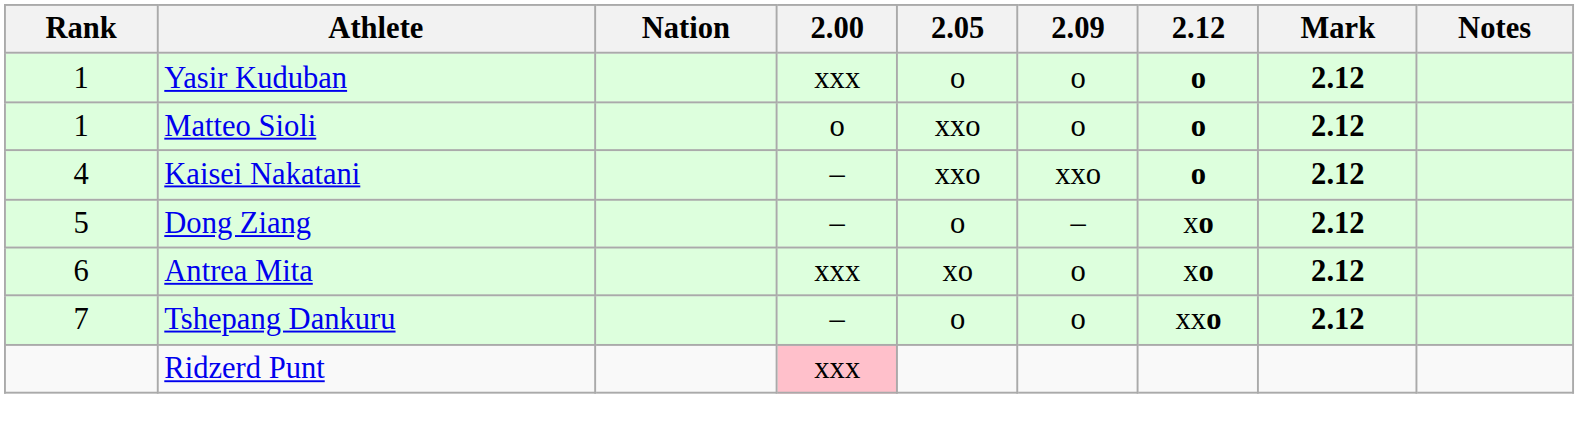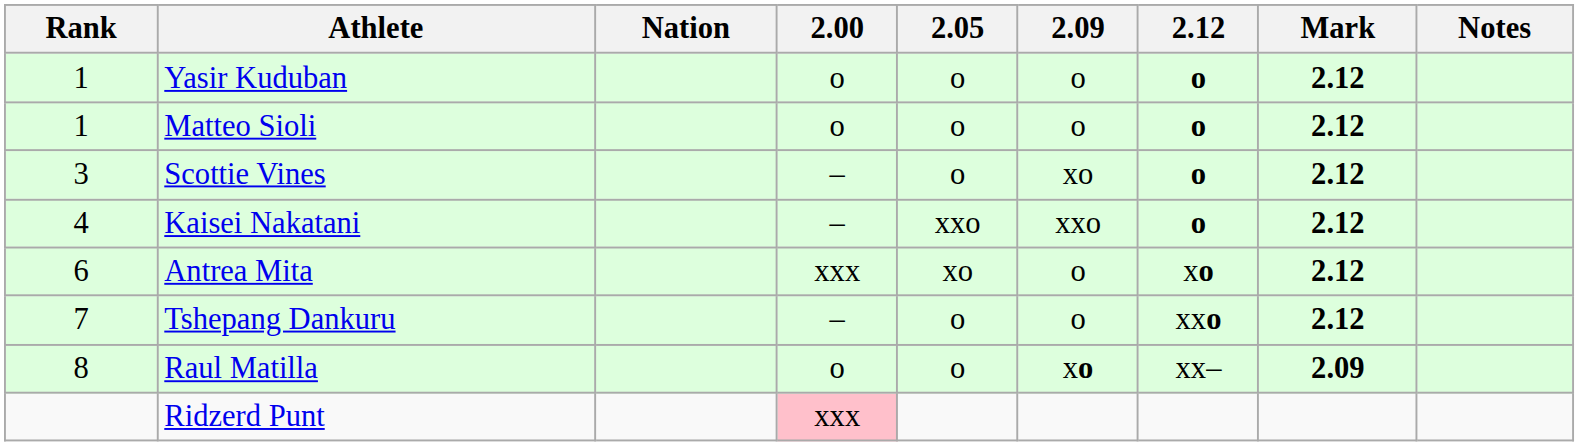 <table class="wikitable sortable" style="text-align:center;width: 65%;">
 <tr>
 <th scope="col">Rank</th>
 <th scope="col">Athlete</th>
 <th scope="col">Nation</th>
 <th scope="col">2.00</th>
 <th scope="col">2.05</th>
 <th scope="col">2.09</th>
 <th scope="col">2.12</th>
 <th scope="col">Mark</th>
 <th scope="col">Notes</th>
 </tr>
 <tr bgcolor=ddffdd>
 <td>1</td>
 <td align=left><a href='#'>Yasir Kuduban</a></td>
 <td align=left></td>
-<td>xxx</td>
+<td>o</td>
 <td>o</td>
 <td>o</td>
 <td><strong>o</strong></td>
 <td><strong>2.12</strong></td>
 <td></td>
 </tr>
 <tr bgcolor=ddffdd>
 <td>1</td>
 <td align=left><a href='#'>Matteo Sioli</a></td>
 <td align=left></td>
 <td>o</td>
-<td>xxo</td>
 <td>o</td>
+<td>o</td>
+<td><strong>o</strong></td>
+<td><strong>2.12</strong></td>
+<td></td>
+</tr>
+<tr bgcolor=ddffdd>
+<td>3</td>
+<td align=left><a href='#'>Scottie Vines</a></td>
+<td align=left></td>
+<td>–</td>
+<td>o</td>
+<td>xo</td>
 <td><strong>o</strong></td>
 <td><strong>2.12</strong></td>
 <td></td>
 </tr>
 <tr bgcolor=ddffdd>
 <td>4</td>
 <td align=left><a href='#'>Kaisei Nakatani</a></td>
 <td align=left></td>
 <td>–</td>
 <td>xxo</td>
 <td>xxo</td>
 <td><strong>o</strong></td>
-<td><strong>2.12</strong></td>
-<td></td>
-</tr>
-<tr bgcolor=ddffdd>
-<td>5</td>
-<td align=left><a href='#'>Dong Ziang</a></td>
-<td align=left></td>
-<td>–</td>
-<td>o</td>
-<td>–</td>
-<td>x<strong>o</strong></td>
 <td><strong>2.12</strong></td>
 <td></td>
 </tr>
 <tr bgcolor=ddffdd>
 <td>6</td>
 <td align=left><a href='#'>Antrea Mita</a></td>
 <td align=left></td>
 <td>xxx</td>
 <td>xo</td>
 <td>o</td>
 <td>x<strong>o</strong></td>
 <td><strong>2.12</strong></td>
 <td></td>
 </tr>
 <tr bgcolor=ddffdd>
 <td>7</td>
 <td align=left><a href='#'>Tshepang Dankuru</a></td>
 <td align=left></td>
 <td>–</td>
 <td>o</td>
 <td>o</td>
 <td>xx<strong>o</strong></td>
 <td><strong>2.12</strong></td>
 <td></td>
 </tr>
+<tr bgcolor=ddffdd>
+<td>8</td>
+<td align=left><a href='#'>Raul Matilla</a></td>
+<td align=left></td>
+<td>o</td>
+<td>o</td>
+<td>x<strong>o</strong></td>
+<td>xx–</td>
+<td><strong>2.09</strong></td>
+<td></td>
+</tr>
 <tr>
 <td></td>
 <td align=left><a href='#'>Ridzerd Punt</a></td>
 <td align=left></td>
 <td style="background: pink;">xxx</td>
 <td></td>
 <td></td>
 <td></td>
 <td></td>
 <td></td>
 </tr>
 </table>
